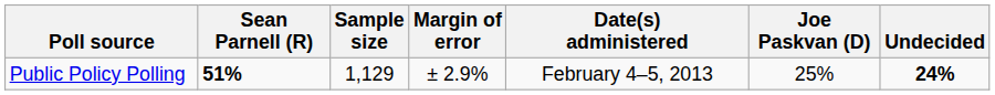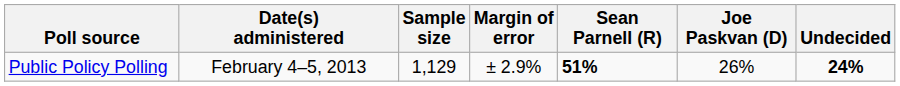 <table class="wikitable">
 <tr valign= bottom>
 <th style="width:150px;">Poll source</th>
-<th style="width:100px;">Sean<br>Parnell (R)</th>
+<th style="width:190px;">Date(s)<br>administered</th>
 <th class=small>Sample<br>size</th>
 <th>Margin of<br>error</th>
-<th style="width:190px;">Date(s)<br>administered</th>
+<th style="width:100px;">Sean<br>Parnell (R)</th>
 <th style="width:100px;">Joe<br>Paskvan (D)</th>
 <th style="width:40px;">Undecided</th>
 </tr>
 <tr>
 <td><a href='#'>Public Policy Polling</a></td>
-<td><strong>51%</strong></td>
+<td align=center>February 4–5, 2013</td>
 <td align=center>1,129</td>
 <td align=center>± 2.9%</td>
-<td align=center>February 4–5, 2013</td>
-<td align=center>25%</td>
+<td><strong>51%</strong></td>
+<td align=center>26%</td>
 <td align=center><strong>24%</strong></td>
 </tr>
 </table>
